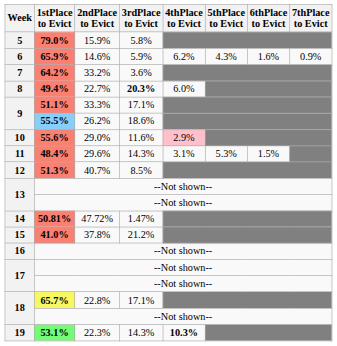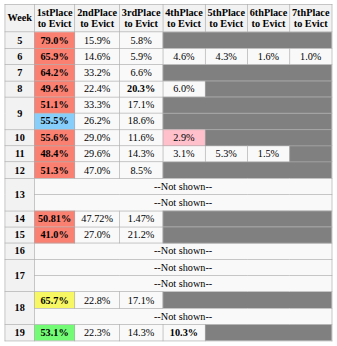 <table class="wikitable" style="margin:1em auto; text-align:center">
 <tr>
 <th>Week</th>
 <th>1stPlace<br>to Evict</th>
 <th>2ndPlace<br>to Evict</th>
 <th>3rdPlace<br>to Evict</th>
 <th>4thPlace<br>to Evict</th>
 <th>5thPlace<br>to Evict</th>
 <th>6thPlace<br>to Evict</th>
 <th>7thPlace<br>to Evict</th>
 </tr>
 <tr>
 <th>5</th>
 <td bgcolor="#fa8072"><strong>79.0%</strong></td>
 <td>15.9%</td>
 <td>5.8%</td>
 <td bgcolor="grey" colspan=4></td>
 </tr>
 <tr>
 <th>6</th>
 <td bgcolor="#fa8072"><strong>65.9%</strong></td>
 <td>14.6%</td>
 <td>5.9%</td>
-<td>6.2%</td>
+<td>4.6%</td>
 <td>4.3%</td>
 <td>1.6%</td>
-<td>0.9%</td>
+<td>1.0%</td>
 </tr>
 <tr>
 <th>7</th>
 <td bgcolor="#fa8072"><strong>64.2%</strong></td>
 <td>33.2%</td>
-<td>3.6%</td>
+<td>6.6%</td>
 <td bgcolor="grey" colspan=4></td>
 </tr>
 <tr>
 <th>8</th>
 <td bgcolor="#fa8072"><strong>49.4%</strong></td>
-<td>22.7%</td>
+<td>22.4%</td>
 <td><strong>20.3%</strong></td>
 <td>6.0%</td>
 <td bgcolor="grey" colspan=3></td>
 </tr>
 <tr>
 <th rowspan="2">9</th>
 <td bgcolor="#fa8072"><strong>51.1%</strong></td>
 <td>33.3%</td>
 <td>17.1%</td>
 <td bgcolor="grey" colspan=4></td>
 </tr>
 <tr>
 <td bgcolor="#87CEFA"><strong>55.5%</strong></td>
 <td>26.2%</td>
 <td>18.6%</td>
 <td bgcolor="grey" colspan=4></td>
 </tr>
 <tr>
 <th>10</th>
 <td bgcolor="#fa8072"><strong>55.6%</strong></td>
 <td>29.0%</td>
 <td>11.6%</td>
 <td style="background: pink;">2.9%</td>
 <td bgcolor="grey" colspan=3></td>
 </tr>
 <tr>
 <th>11</th>
 <td bgcolor="#fa8072"><strong>48.4%</strong></td>
 <td>29.6%</td>
 <td>14.3%</td>
 <td>3.1%</td>
 <td>5.3%</td>
 <td>1.5%</td>
 <td bgcolor="grey"></td>
 </tr>
 <tr>
 <th>12</th>
 <td bgcolor="#fa8072"><strong>51.3%</strong></td>
-<td>40.7%</td>
+<td>47.0%</td>
 <td>8.5%</td>
 <td bgcolor="grey" colspan=4></td>
 </tr>
 <tr>
 <th rowspan="2">13</th>
 <td colspan=7>--Not shown--</td>
 </tr>
 <tr>
 <td colspan=7>--Not shown--</td>
 </tr>
 <tr>
 <th>14</th>
 <td bgcolor="#fa8072"><strong>50.81%</strong></td>
 <td>47.72%</td>
 <td>1.47%</td>
 <td bgcolor="grey" colspan=4></td>
 </tr>
 <tr>
 <th>15</th>
 <td bgcolor="#fa8072"><strong>41.0%</strong></td>
-<td>37.8%</td>
+<td>27.0%</td>
 <td>21.2%</td>
 <td bgcolor="grey" colspan=4></td>
 </tr>
 <tr>
 <th>16</th>
 <td colspan=7>--Not shown--</td>
 </tr>
 <tr>
 <th rowspan="2">17</th>
 <td colspan=7>--Not shown--</td>
 </tr>
 <tr>
 <td colspan=7>--Not shown--</td>
 </tr>
 <tr>
 <th rowspan="2">18</th>
 <td bgcolor="#f7f763"><strong>65.7%</strong></td>
 <td>22.8%</td>
 <td>17.1%</td>
 <td bgcolor="grey" colspan=4></td>
 </tr>
 <tr>
 <td colspan=7>--Not shown--</td>
 </tr>
 <tr>
 <th>19</th>
 <td bgcolor="#73FB76"><strong>53.1%</strong></td>
 <td>22.3%</td>
 <td>14.3%</td>
 <td><strong>10.3%</strong></td>
 <td bgcolor="grey" colspan=3></td>
 </tr>
 </table>
